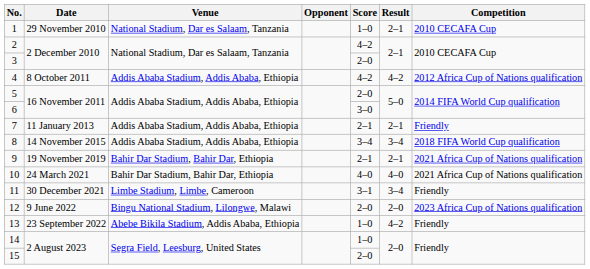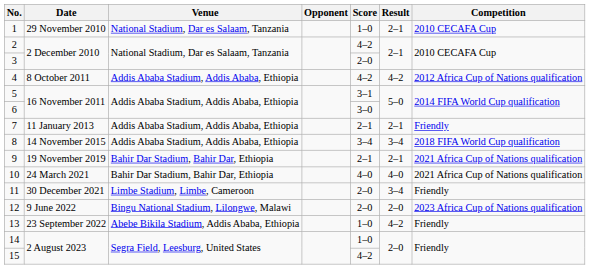 <table class="wikitable sortable">
 <tr>
 <th scope="col">No.</th>
 <th scope="col">Date</th>
 <th scope="col">Venue</th>
 <th scope="col">Opponent</th>
 <th scope="col">Score</th>
 <th scope="col">Result</th>
 <th scope="col">Competition</th>
 </tr>
 <tr>
 <td align="center">1</td>
 <td>29 November 2010</td>
 <td><a href='#'>National Stadium</a>, <a href='#'>Dar es Salaam</a>, Tanzania</td>
 <td></td>
 <td align="center">1–0</td>
 <td align="center">2–1</td>
 <td><a href='#'>2010 CECAFA Cup</a></td>
 </tr>
 <tr>
 <td align="center">2</td>
 <td rowspan="2">2 December 2010</td>
 <td rowspan="2">National Stadium, Dar es Salaam, Tanzania</td>
 <td rowspan="2"></td>
 <td align="center">4–2</td>
 <td rowspan="2" style="text-align:center">2–1</td>
 <td rowspan="2">2010 CECAFA Cup</td>
 </tr>
 <tr>
 <td align="center">3</td>
 <td align="center">2–0</td>
 </tr>
 <tr>
 <td align="center">4</td>
 <td>8 October 2011</td>
 <td><a href='#'>Addis Ababa Stadium</a>, <a href='#'>Addis Ababa</a>, Ethiopia</td>
 <td></td>
 <td align="center">4–2</td>
 <td align="center">4–2</td>
 <td><a href='#'>2012 Africa Cup of Nations qualification</a></td>
 </tr>
 <tr>
 <td align="center">5</td>
 <td rowspan="2">16 November 2011</td>
 <td rowspan="2">Addis Ababa Stadium, Addis Ababa, Ethiopia</td>
 <td rowspan="2"></td>
-<td align="center">2–0</td>
+<td align="center">3–1</td>
 <td rowspan="2" style="text-align:center">5–0</td>
 <td rowspan="2"><a href='#'>2014 FIFA World Cup qualification</a></td>
 </tr>
 <tr>
 <td align="center">6</td>
 <td align="center">3–0</td>
 </tr>
 <tr>
 <td align="center">7</td>
 <td>11 January 2013</td>
 <td>Addis Ababa Stadium, Addis Ababa, Ethiopia</td>
 <td></td>
 <td align="center">2–1</td>
 <td align="center">2–1</td>
 <td><a href='#'>Friendly</a></td>
 </tr>
 <tr>
 <td align="center">8</td>
 <td>14 November 2015</td>
 <td>Addis Ababa Stadium, Addis Ababa, Ethiopia</td>
 <td></td>
 <td align="center">3–4</td>
 <td align="center">3–4</td>
 <td><a href='#'>2018 FIFA World Cup qualification</a></td>
 </tr>
 <tr>
 <td align="center">9</td>
 <td>19 November 2019</td>
 <td><a href='#'>Bahir Dar Stadium</a>, <a href='#'>Bahir Dar</a>, Ethiopia</td>
 <td></td>
 <td align="center">2–1</td>
 <td align="center">2–1</td>
 <td><a href='#'>2021 Africa Cup of Nations qualification</a></td>
 </tr>
 <tr>
 <td align="center">10</td>
 <td>24 March 2021</td>
 <td>Bahir Dar Stadium, Bahir Dar, Ethiopia</td>
 <td></td>
 <td align="center">4–0</td>
 <td align="center">4–0</td>
 <td>2021 Africa Cup of Nations qualification</td>
 </tr>
 <tr>
 <td align="center">11</td>
 <td>30 December 2021</td>
 <td><a href='#'>Limbe Stadium</a>, <a href='#'>Limbe</a>, Cameroon</td>
 <td></td>
-<td align="center">3–1</td>
+<td align="center">2–0</td>
 <td align="center">3–4</td>
 <td>Friendly</td>
 </tr>
 <tr>
 <td align="center">12</td>
 <td>9 June 2022</td>
 <td><a href='#'>Bingu National Stadium</a>, <a href='#'>Lilongwe</a>, Malawi</td>
 <td></td>
 <td align="center">2–0</td>
 <td align="center">2–0</td>
 <td><a href='#'>2023 Africa Cup of Nations qualification</a></td>
 </tr>
 <tr>
 <td align="center">13</td>
 <td>23 September 2022</td>
 <td><a href='#'>Abebe Bikila Stadium</a>, Addis Ababa, Ethiopia</td>
 <td></td>
 <td align="center">1–0</td>
 <td align="center">4–2</td>
 <td>Friendly</td>
 </tr>
 <tr>
 <td align="center">14</td>
 <td rowspan="2">2 August 2023</td>
 <td rowspan="2"><a href='#'>Segra Field</a>, <a href='#'>Leesburg</a>, United States</td>
 <td rowspan="2"></td>
 <td align="center">1–0</td>
 <td rowspan="2" style="text-align:center">2–0</td>
 <td rowspan="2">Friendly</td>
 </tr>
 <tr>
 <td align="center">15</td>
-<td align="center">2–0</td>
+<td align="center">4–2</td>
 </tr>
 </table>
